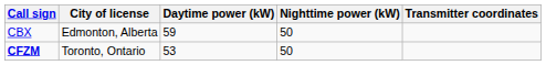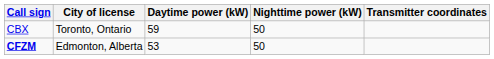 <table class="wikitable sortable">
 <tr>
 <th><a href='#'>Call sign</a></th>
 <th>City of license</th>
 <th>Daytime power (kW)</th>
 <th>Nighttime power (kW)</th>
 <th>Transmitter coordinates</th>
 </tr>
 <tr>
 <td><a href='#'>CBX</a></td>
-<td>Edmonton, Alberta</td>
+<td>Toronto, Ontario</td>
 <td>59</td>
 <td>50</td>
 <td></td>
 </tr>
 <tr>
 <td><strong><a href='#'>CFZM</a></strong></td>
-<td>Toronto, Ontario</td>
+<td>Edmonton, Alberta</td>
 <td>53</td>
 <td>50</td>
 <td></td>
 </tr>
 </table>
